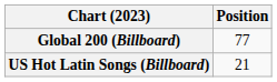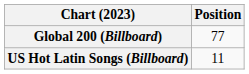 <table class="wikitable sortable plainrowheaders" style="text-align:center">
 <tr>
 <th scope="col">Chart (2023)</th>
 <th scope="col">Position</th>
 </tr>
 <tr>
 <th scope="row">Global 200 (<em>Billboard</em>)</th>
 <td>77</td>
 </tr>
 <tr>
 <th scope="row">US Hot Latin Songs (<em>Billboard</em>)</th>
-<td>21</td>
+<td>11</td>
 </tr>
 </table>
